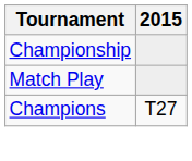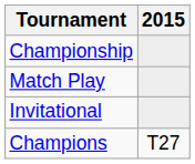 <table class="wikitable" style="text-align:center;">
 <tr>
 <th>Tournament</th>
 <th>2015</th>
 </tr>
 <tr>
 <td align="left"><a href='#'>Championship</a></td>
 <td style="background:#eeeeee;"></td>
 </tr>
 <tr>
 <td align="left"><a href='#'>Match Play</a></td>
 <td style="background:#eeeeee;"></td>
 </tr>
 <tr>
+<td align="left"><a href='#'>Invitational</a></td>
+<td style="background:#eeeeee;"></td>
+</tr>
+<tr>
 <td align="left"><a href='#'>Champions</a></td>
 <td>T27</td>
 </tr>
 </table>
